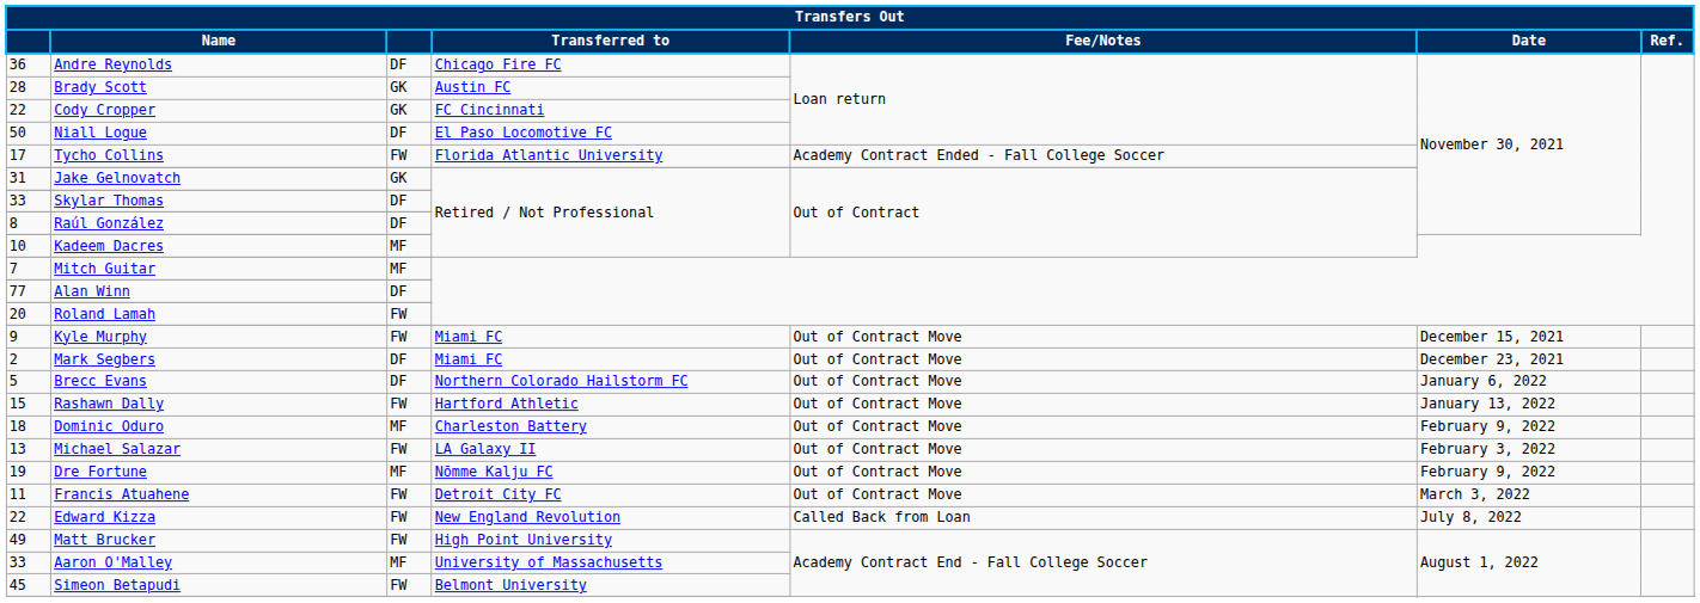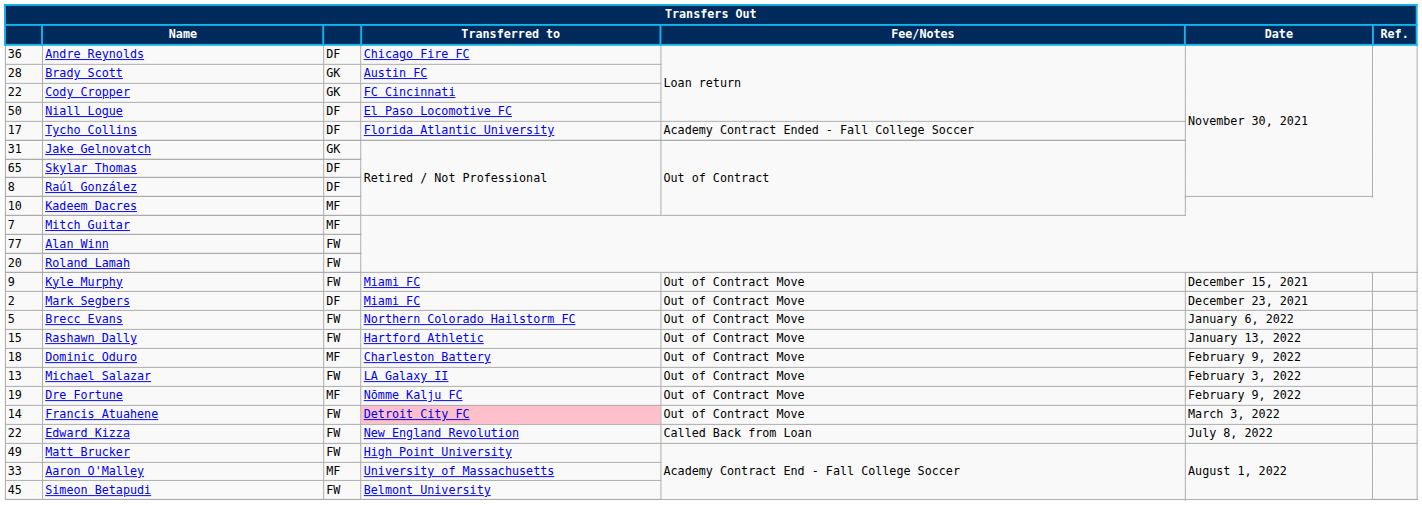 <table class="wikitable" style="width:75%; text-align:center; font-size:95%; text-align:left;">
 <tr>
 <th colspan="7" style="text-align:center; background:#002A5C; color:white; border:2px solid #13B5EA;"><strong>Transfers Out</strong></th>
 </tr>
 <tr>
 <th style="background:#002A5C; color:white; border:2px solid #13B5EA; width:2%;"></th>
 <th style="background:#002A5C; color:white; border:2px solid #13B5EA; width:15%;"><strong>Name</strong></th>
 <th style="background:#002A5C; color:white; border:2px solid #13B5EA; width:2%;"></th>
 <th style="background:#002A5C; color:white; border:2px solid #13B5EA; width:16%;"><strong>Transferred to</strong></th>
 <th style="background:#002A5C; color:white; border:2px solid #13B5EA; width:28%;"><strong>Fee/Notes</strong></th>
 <th style="background:#002A5C; color:white; border:2px solid #13B5EA; width:10%;"><strong>Date</strong></th>
 <th style="background:#002A5C; color:white; border:2px solid #13B5EA; width:2%;"><strong>Ref.</strong></th>
 </tr>
 <tr>
 <td>36</td>
 <td> <a href='#'>Andre Reynolds</a></td>
 <td>DF</td>
 <td> <a href='#'>Chicago Fire FC</a></td>
 <td rowspan="4">Loan return</td>
 <td rowspan="12">November 30, 2021</td>
 </tr>
 <tr>
 <td>28</td>
 <td> <a href='#'>Brady Scott</a></td>
 <td>GK</td>
 <td> <a href='#'>Austin FC</a></td>
 </tr>
 <tr>
 <td>22</td>
 <td> <a href='#'>Cody Cropper</a></td>
 <td>GK</td>
 <td> <a href='#'>FC Cincinnati</a></td>
 </tr>
 <tr>
 <td>50</td>
 <td> <a href='#'>Niall Logue</a></td>
 <td>DF</td>
 <td> <a href='#'>El Paso Locomotive FC</a></td>
 </tr>
 <tr>
 <td>17</td>
 <td> <a href='#'>Tycho Collins</a></td>
-<td>FW</td>
+<td>DF</td>
 <td> <a href='#'>Florida Atlantic University</a></td>
 <td>Academy Contract Ended - Fall College Soccer</td>
 </tr>
 <tr>
 </tr>
 <tr>
 <td>31</td>
 <td> <a href='#'>Jake Gelnovatch</a></td>
 <td>GK</td>
 <td rowspan="7">Retired / Not Professional</td>
 <td rowspan="7">Out of Contract</td>
 </tr>
 <tr>
 </tr>
 <tr>
-<td>33</td>
+<td>65</td>
 <td> <a href='#'>Skylar Thomas</a></td>
 <td>DF</td>
 </tr>
 <tr>
 </tr>
 <tr>
 <td>8</td>
 <td> <a href='#'>Raúl González</a></td>
 <td>DF</td>
 </tr>
 <tr>
 </tr>
 <tr>
 <td>10</td>
 <td> <a href='#'>Kadeem Dacres</a></td>
 <td>MF</td>
 </tr>
 <tr>
 </tr>
 <tr>
 <td>7</td>
 <td> <a href='#'>Mitch Guitar</a></td>
 <td>MF</td>
 </tr>
 <tr>
 </tr>
 <tr>
 <td>77</td>
 <td> <a href='#'>Alan Winn</a></td>
-<td>DF</td>
+<td>FW</td>
 </tr>
 <tr>
 </tr>
 <tr>
 <td>20</td>
 <td> <a href='#'>Roland Lamah</a></td>
 <td>FW</td>
 </tr>
 <tr>
 </tr>
 <tr>
 <td>9</td>
 <td> <a href='#'>Kyle Murphy</a></td>
 <td>FW</td>
 <td> <a href='#'>Miami FC</a></td>
 <td>Out of Contract Move</td>
 <td>December 15, 2021</td>
 <td></td>
 </tr>
 <tr>
 <td>2</td>
 <td> <a href='#'>Mark Segbers</a></td>
 <td>DF</td>
 <td> <a href='#'>Miami FC</a></td>
 <td>Out of Contract Move</td>
 <td>December 23, 2021</td>
 <td></td>
 </tr>
 <tr>
 <td>5</td>
 <td> <a href='#'>Brecc Evans</a></td>
-<td>DF</td>
+<td>FW</td>
 <td> <a href='#'>Northern Colorado Hailstorm FC</a></td>
 <td>Out of Contract Move</td>
 <td>January 6, 2022</td>
 <td></td>
 </tr>
 <tr>
 <td>15</td>
 <td> <a href='#'>Rashawn Dally</a></td>
 <td>FW</td>
 <td> <a href='#'>Hartford Athletic</a></td>
 <td>Out of Contract Move</td>
 <td>January 13, 2022</td>
 <td></td>
 </tr>
 <tr>
 <td>18</td>
 <td> <a href='#'>Dominic Oduro</a></td>
 <td>MF</td>
 <td> <a href='#'>Charleston Battery</a></td>
 <td>Out of Contract Move</td>
 <td>February 9, 2022</td>
 <td></td>
 </tr>
 <tr>
 <td>13</td>
 <td> <a href='#'>Michael Salazar</a></td>
 <td>FW</td>
 <td> <a href='#'>LA Galaxy II</a></td>
 <td>Out of Contract Move</td>
 <td>February 3, 2022</td>
 <td></td>
 </tr>
 <tr>
 <td>19</td>
 <td> <a href='#'>Dre Fortune</a></td>
 <td>MF</td>
 <td> <a href='#'>Nõmme Kalju FC</a></td>
 <td>Out of Contract Move</td>
 <td>February 9, 2022</td>
 <td></td>
 </tr>
 <tr>
-<td>11</td>
+<td>14</td>
 <td> <a href='#'>Francis Atuahene</a></td>
 <td>FW</td>
-<td> <a href='#'>Detroit City FC</a></td>
+<td style="background: pink;"> <a href='#'>Detroit City FC</a></td>
 <td>Out of Contract Move</td>
 <td>March 3, 2022</td>
 <td></td>
 </tr>
 <tr>
 <td>22</td>
 <td> <a href='#'>Edward Kizza</a></td>
 <td>FW</td>
 <td> <a href='#'>New England Revolution</a></td>
 <td>Called Back from Loan</td>
 <td>July 8, 2022</td>
 <td></td>
 </tr>
 <tr>
 <td>49</td>
 <td> <a href='#'>Matt Brucker</a></td>
 <td>FW</td>
 <td> <a href='#'>High Point University</a></td>
 <td rowspan="4">Academy Contract End - Fall College Soccer</td>
 <td rowspan="4">August 1, 2022</td>
 <td rowspan="3"></td>
 </tr>
 <tr>
 <td>33</td>
 <td> <a href='#'>Aaron O'Malley</a></td>
 <td>MF</td>
 <td> <a href='#'>University of Massachusetts</a></td>
 </tr>
 <tr>
 <td>45</td>
 <td> <a href='#'>Simeon Betapudi</a></td>
 <td>FW</td>
 <td> <a href='#'>Belmont University</a></td>
 </tr>
 <tr>
 </tr>
 </table>
